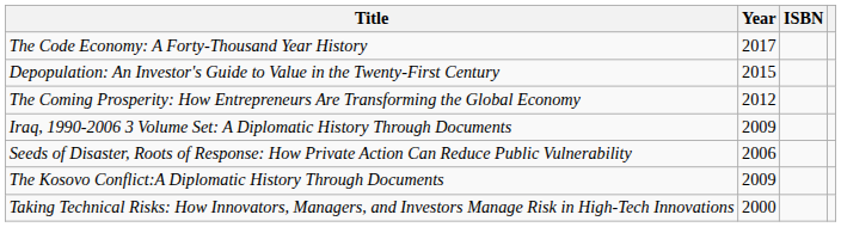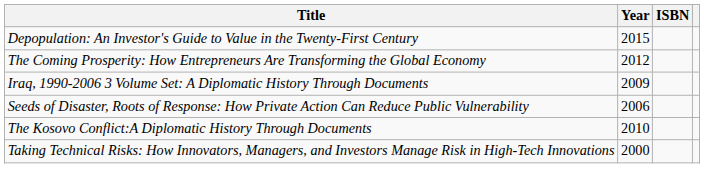 <table class="wikitable sortable">
 <tr>
 <th>Title</th>
 <th>Year</th>
 <th>ISBN</th>
 <th></th>
-</tr>
-<tr>
-<td><em>The Code Economy: A Forty-Thousand Year History</em></td>
-<td>2017</td>
-<td></td>
-<td></td>
 </tr>
 <tr>
 <td><em>Depopulation: An Investor's Guide to Value in the Twenty-First Century</em></td>
 <td>2015</td>
 <td></td>
 <td></td>
 </tr>
 <tr>
 <td><em>The Coming Prosperity: How Entrepreneurs Are Transforming the Global Economy</em></td>
 <td>2012</td>
 <td></td>
 <td></td>
 </tr>
 <tr>
 <td><em>Iraq, 1990-2006 3 Volume Set: A Diplomatic History Through Documents</em></td>
 <td>2009</td>
 <td></td>
 <td></td>
 </tr>
 <tr>
 <td><em>Seeds of Disaster, Roots of Response: How Private Action Can Reduce Public Vulnerability</em></td>
 <td>2006</td>
 <td></td>
 <td></td>
 </tr>
 <tr>
 <td><em>The Kosovo Conflict:A Diplomatic History Through Documents</em></td>
-<td>2009</td>
+<td>2010</td>
 <td></td>
 <td></td>
 </tr>
 <tr>
 <td><em>Taking Technical Risks: How Innovators, Managers, and Investors Manage Risk in High-Tech Innovations</em></td>
 <td>2000</td>
 <td></td>
 <td></td>
 </tr>
 </table>
